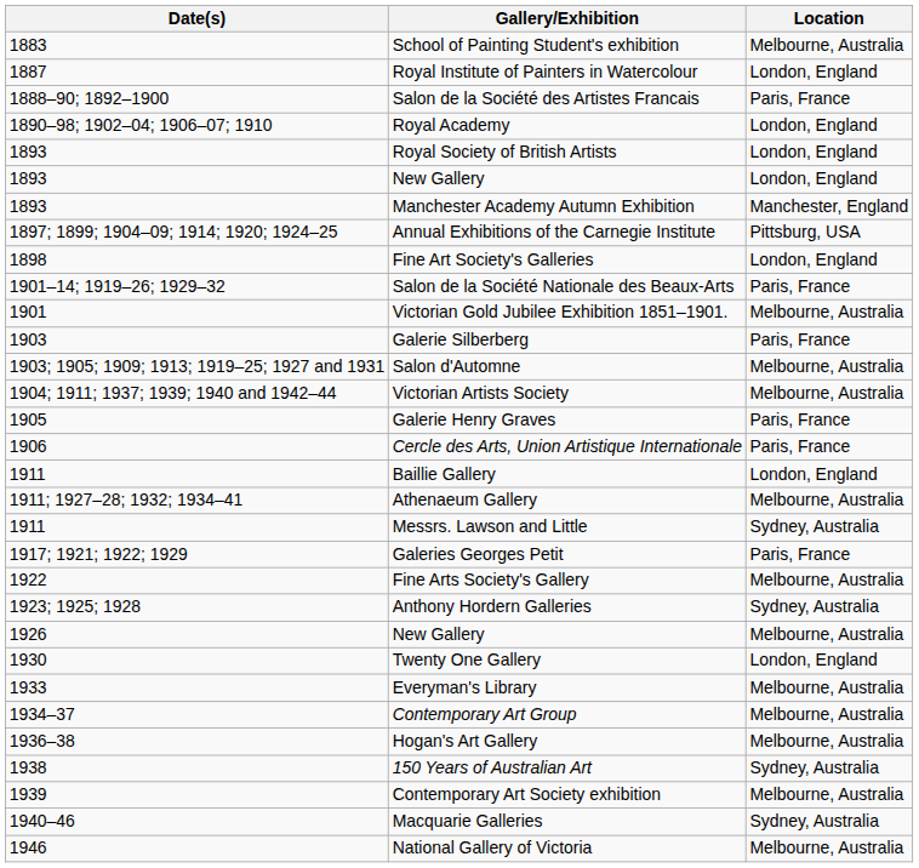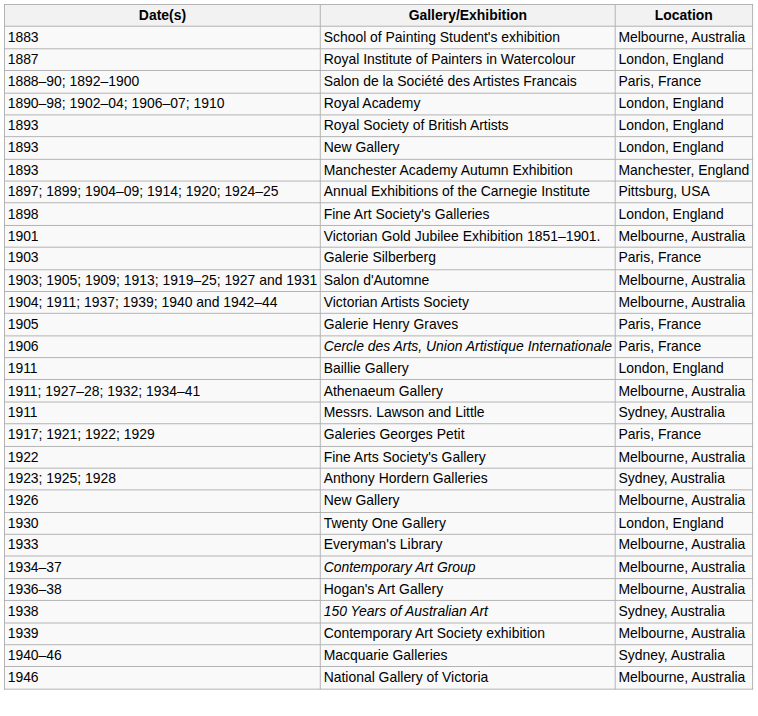 <table class="wikitable">
 <tr>
 <th>Date(s)</th>
 <th>Gallery/Exhibition</th>
 <th>Location</th>
 </tr>
 <tr>
 <td>1883</td>
 <td>School of Painting Student's exhibition</td>
 <td>Melbourne, Australia</td>
 </tr>
 <tr>
 <td>1887</td>
 <td>Royal Institute of Painters in Watercolour</td>
 <td>London, England</td>
 </tr>
 <tr>
 <td>1888–90; 1892–1900</td>
 <td>Salon de la Société des Artistes Francais</td>
 <td>Paris, France</td>
 </tr>
 <tr>
 <td>1890–98; 1902–04; 1906–07; 1910</td>
 <td>Royal Academy</td>
 <td>London, England</td>
 </tr>
 <tr>
 <td>1893</td>
 <td>Royal Society of British Artists</td>
 <td>London, England</td>
 </tr>
 <tr>
 <td>1893</td>
 <td>New Gallery</td>
 <td>London, England</td>
 </tr>
 <tr>
 <td>1893</td>
 <td>Manchester Academy Autumn Exhibition</td>
 <td>Manchester, England</td>
 </tr>
 <tr>
 <td>1897; 1899; 1904–09; 1914; 1920; 1924–25</td>
 <td>Annual Exhibitions of the Carnegie Institute</td>
 <td>Pittsburg, USA</td>
 </tr>
 <tr>
 <td>1898</td>
 <td>Fine Art Society's Galleries</td>
 <td>London, England</td>
-</tr>
-<tr>
-<td>1901–14; 1919–26; 1929–32</td>
-<td>Salon de la Société Nationale des Beaux-Arts</td>
-<td>Paris, France</td>
 </tr>
 <tr>
 <td>1901</td>
 <td>Victorian Gold Jubilee Exhibition 1851–1901.</td>
 <td>Melbourne, Australia</td>
 </tr>
 <tr>
 <td>1903</td>
 <td>Galerie Silberberg</td>
 <td>Paris, France</td>
 </tr>
 <tr>
 <td>1903; 1905; 1909; 1913; 1919–25; 1927 and 1931</td>
 <td>Salon d'Automne</td>
 <td>Melbourne, Australia</td>
 </tr>
 <tr>
 <td>1904; 1911; 1937; 1939; 1940 and 1942–44</td>
 <td>Victorian Artists Society</td>
 <td>Melbourne, Australia</td>
 </tr>
 <tr>
 <td>1905</td>
 <td>Galerie Henry Graves</td>
 <td>Paris, France</td>
 </tr>
 <tr>
 <td>1906</td>
 <td><em>Cercle des Arts, Union Artistique Internationale</em></td>
 <td>Paris, France</td>
 </tr>
 <tr>
 <td>1911</td>
 <td>Baillie Gallery</td>
 <td>London, England</td>
 </tr>
 <tr>
 <td>1911; 1927–28; 1932; 1934–41</td>
 <td>Athenaeum Gallery</td>
 <td>Melbourne, Australia</td>
 </tr>
 <tr>
 <td>1911</td>
 <td>Messrs. Lawson and Little</td>
 <td>Sydney, Australia</td>
 </tr>
 <tr>
 <td>1917; 1921; 1922; 1929</td>
 <td>Galeries Georges Petit</td>
 <td>Paris, France</td>
 </tr>
 <tr>
 <td>1922</td>
 <td>Fine Arts Society's Gallery</td>
 <td>Melbourne, Australia</td>
 </tr>
 <tr>
 <td>1923; 1925; 1928</td>
 <td>Anthony Hordern Galleries</td>
 <td>Sydney, Australia</td>
 </tr>
 <tr>
 <td>1926</td>
 <td>New Gallery</td>
 <td>Melbourne, Australia</td>
 </tr>
 <tr>
 <td>1930</td>
 <td>Twenty One Gallery</td>
 <td>London, England</td>
 </tr>
 <tr>
 <td>1933</td>
 <td>Everyman's Library</td>
 <td>Melbourne, Australia</td>
 </tr>
 <tr>
 <td>1934–37</td>
 <td><em>Contemporary Art Group</em></td>
 <td>Melbourne, Australia</td>
 </tr>
 <tr>
 <td>1936–38</td>
 <td>Hogan's Art Gallery</td>
 <td>Melbourne, Australia</td>
 </tr>
 <tr>
 <td>1938</td>
 <td><em>150 Years of Australian Art</em></td>
 <td>Sydney, Australia</td>
 </tr>
 <tr>
 <td>1939</td>
 <td>Contemporary Art Society exhibition</td>
 <td>Melbourne, Australia</td>
 </tr>
 <tr>
 <td>1940–46</td>
 <td>Macquarie Galleries</td>
 <td>Sydney, Australia</td>
 </tr>
 <tr>
 <td>1946</td>
 <td>National Gallery of Victoria</td>
 <td>Melbourne, Australia</td>
 </tr>
 </table>
